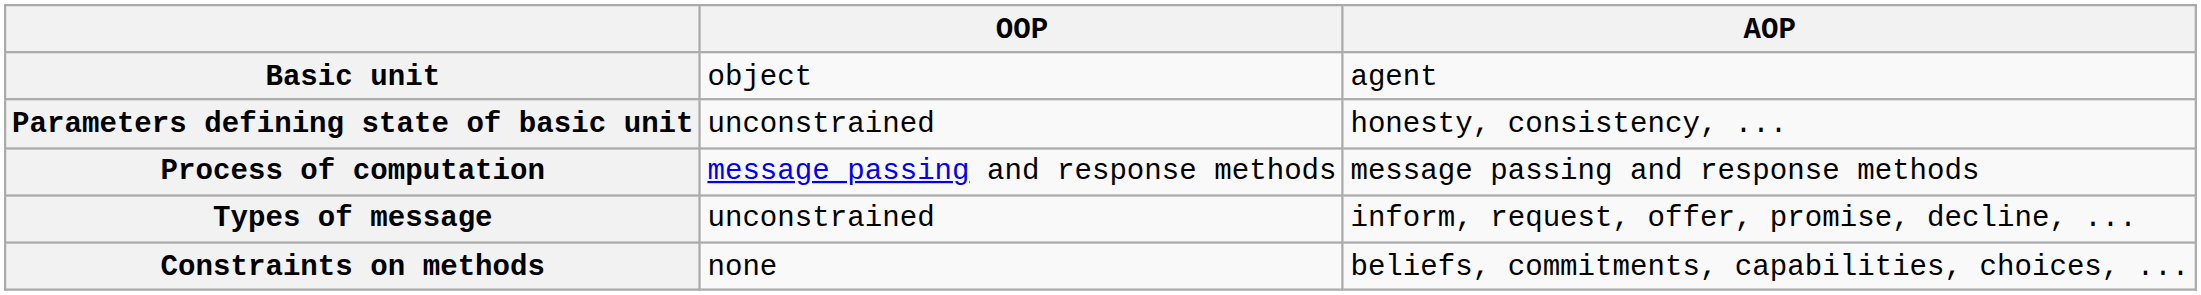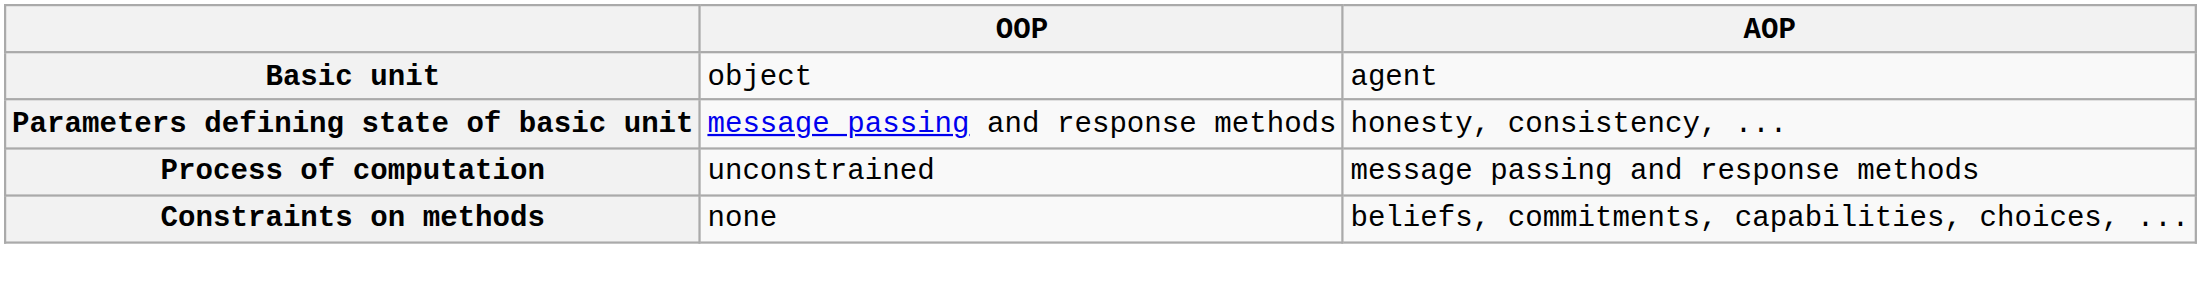 <table class="wikitable plainrowheaders">
 <tr>
 <th></th>
 <th>OOP</th>
 <th>AOP</th>
 </tr>
 <tr>
 <th scope="row">Basic unit</th>
 <td>object</td>
 <td>agent</td>
 </tr>
 <tr>
 <th scope="row">Parameters defining state of basic unit</th>
-<td>unconstrained</td>
+<td><a href='#'>message passing</a> and response methods</td>
 <td>honesty, consistency, ...</td>
 </tr>
 <tr>
 <th scope="row">Process of computation</th>
-<td><a href='#'>message passing</a> and response methods</td>
+<td>unconstrained</td>
 <td>message passing and response methods</td>
-</tr>
-<tr>
-<th scope="row">Types of message</th>
-<td>unconstrained</td>
-<td>inform, request, offer, promise, decline, ...</td>
 </tr>
 <tr>
 <th scope="row">Constraints on methods</th>
 <td>none</td>
 <td>beliefs, commitments, capabilities, choices, ...</td>
 </tr>
 </table>
